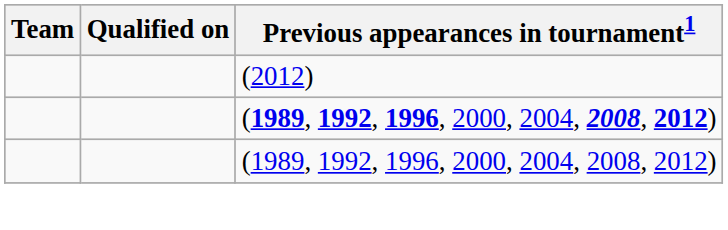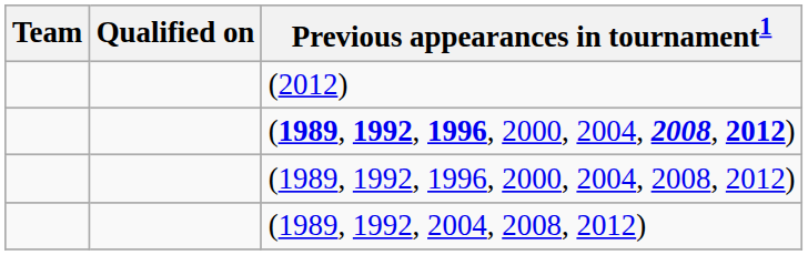 <table class="wikitable sortable">
 <tr>
 <th>Team</th>
 <th>Qualified on</th>
 <th>Previous appearances in tournament<sup><strong><a href='#'>1</a></strong></sup></th>
 </tr>
 <tr>
 <td></td>
 <td></td>
 <td> (<a href='#'>2012</a>)</td>
 </tr>
 <tr>
 <td></td>
 <td></td>
 <td> (<strong><a href='#'>1989</a></strong>, <strong><a href='#'>1992</a></strong>, <strong><a href='#'>1996</a></strong>, <a href='#'>2000</a>, <a href='#'>2004</a>, <strong><em><a href='#'>2008</a></em></strong>, <strong><a href='#'>2012</a></strong>)</td>
 </tr>
 <tr>
 <td></td>
 <td></td>
 <td> (<a href='#'>1989</a>, <a href='#'>1992</a>, <a href='#'>1996</a>, <a href='#'>2000</a>, <a href='#'>2004</a>, <a href='#'>2008</a>, <a href='#'>2012</a>)</td>
 </tr>
+<tr>
+<td></td>
+<td></td>
+<td> (<a href='#'>1989</a>, <a href='#'>1992</a>, <a href='#'>2004</a>, <a href='#'>2008</a>, <a href='#'>2012</a>)</td>
+</tr>
 </table>
